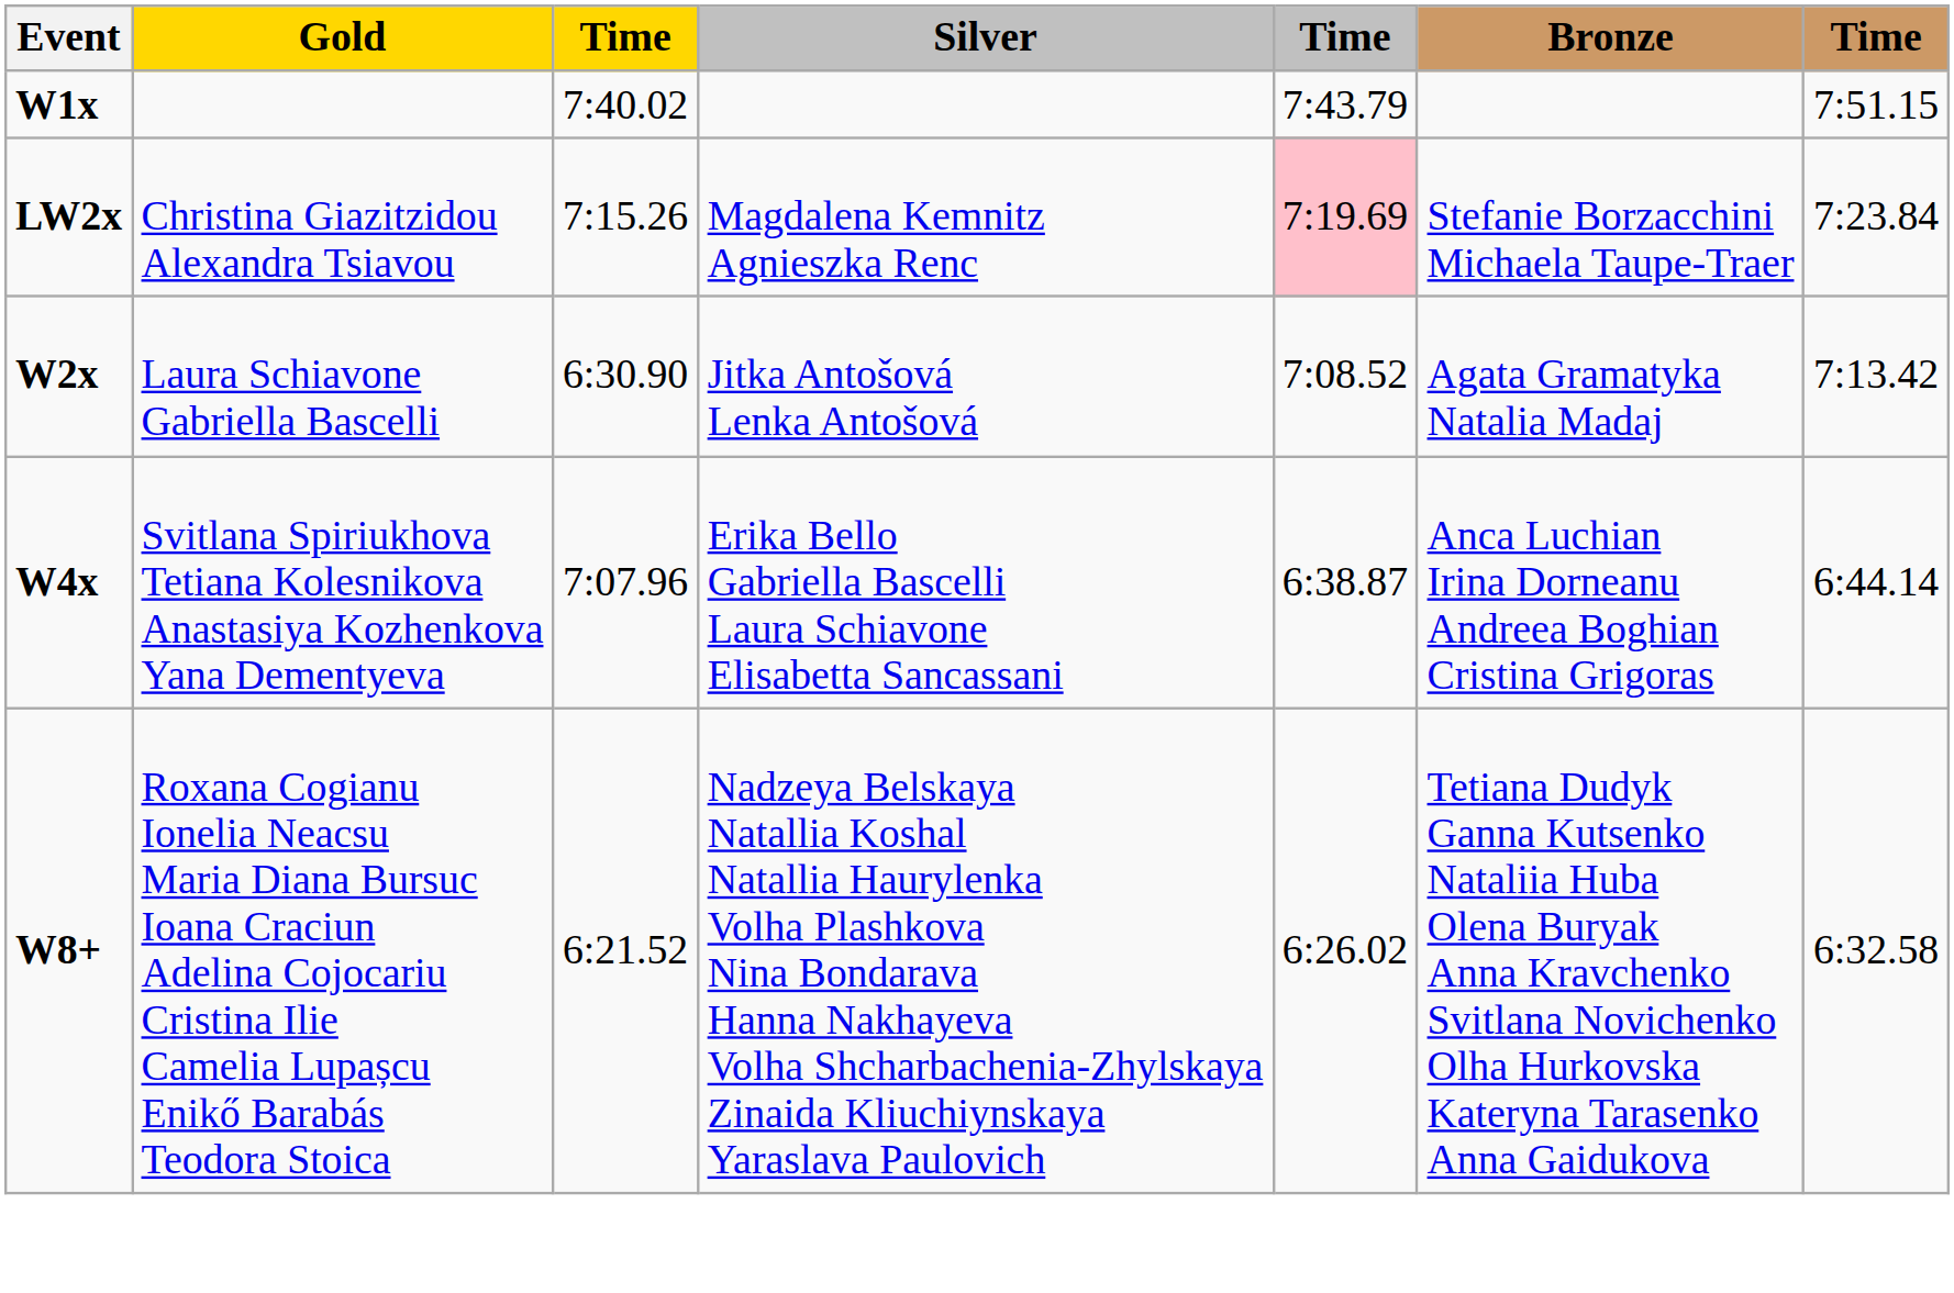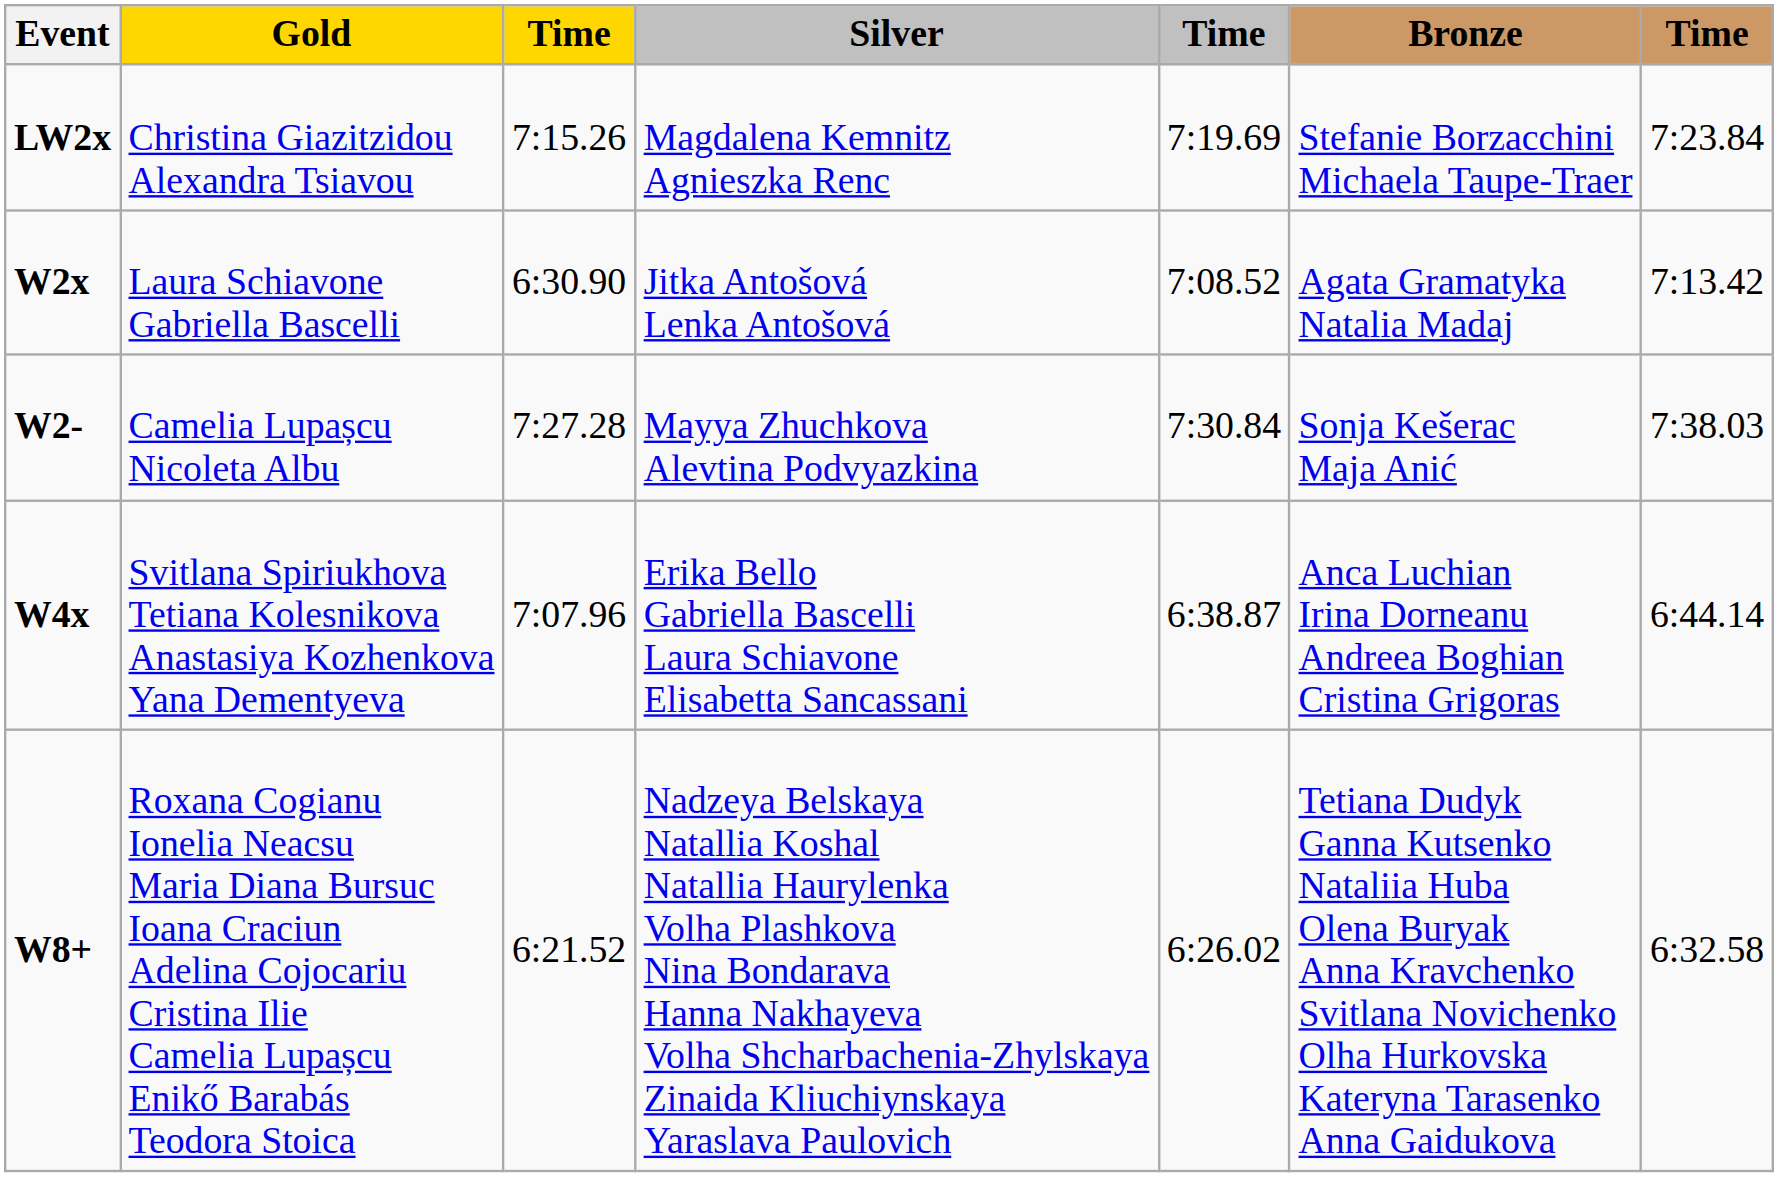 <table class="wikitable">
 <tr>
 <th scope="col">Event</th>
 <th scope="col" style="background:gold;">Gold</th>
 <th scope="col" style="background:gold;">Time</th>
 <th scope="col" style="background:silver;">Silver</th>
 <th scope="col" style="background:silver;">Time</th>
 <th scope="col" style="background:#c96;">Bronze</th>
 <th scope="col" style="background:#c96;">Time</th>
 </tr>
 <tr>
-<td><strong>W1x</strong></td>
-<td></td>
-<td>7:40.02</td>
-<td></td>
-<td>7:43.79</td>
-<td></td>
-<td>7:51.15</td>
-</tr>
-<tr>
 <td><strong>LW2x</strong></td>
 <td><br> <a href='#'>Christina Giazitzidou</a><br> <a href='#'>Alexandra Tsiavou</a></td>
 <td>7:15.26</td>
 <td><br>  <a href='#'>Magdalena Kemnitz</a><br> <a href='#'>Agnieszka Renc</a></td>
-<td style="background: pink;">7:19.69</td>
+<td>7:19.69</td>
 <td><br>  <a href='#'>Stefanie Borzacchini</a><br> <a href='#'>Michaela Taupe-Traer</a></td>
 <td>7:23.84</td>
 </tr>
 <tr>
 <td><strong>W2x</strong></td>
 <td><br> <a href='#'>Laura Schiavone</a><br> <a href='#'>Gabriella Bascelli</a></td>
 <td>6:30.90</td>
 <td><br> <a href='#'>Jitka Antošová</a><br> <a href='#'>Lenka Antošová</a></td>
 <td>7:08.52</td>
 <td><br> <a href='#'>Agata Gramatyka</a><br> <a href='#'>Natalia Madaj</a></td>
 <td>7:13.42</td>
+</tr>
+<tr>
+<td><strong>W2-</strong></td>
+<td><br> <a href='#'>Camelia Lupașcu</a><br> <a href='#'>Nicoleta Albu</a></td>
+<td>7:27.28</td>
+<td><br> <a href='#'>Mayya Zhuchkova</a><br> <a href='#'>Alevtina Podvyazkina</a></td>
+<td>7:30.84</td>
+<td><br> <a href='#'>Sonja Kešerac</a><br> <a href='#'>Maja Anić</a></td>
+<td>7:38.03</td>
 </tr>
 <tr>
 <td><strong>W4x</strong></td>
 <td><br> <a href='#'>Svitlana Spiriukhova</a><br> <a href='#'>Tetiana Kolesnikova</a><br> <a href='#'>Anastasiya Kozhenkova</a><br> <a href='#'>Yana Dementyeva</a></td>
 <td>7:07.96</td>
 <td><br> <a href='#'>Erika Bello</a><br> <a href='#'>Gabriella Bascelli</a><br> <a href='#'>Laura Schiavone</a><br> <a href='#'>Elisabetta Sancassani</a></td>
 <td>6:38.87</td>
 <td><br> <a href='#'>Anca Luchian</a><br> <a href='#'>Irina Dorneanu</a><br> <a href='#'>Andreea Boghian</a><br>  <a href='#'>Cristina Grigoras</a></td>
 <td>6:44.14</td>
 </tr>
 <tr>
 <td><strong>W8+</strong></td>
 <td><br> <a href='#'>Roxana Cogianu</a><br> <a href='#'>Ionelia Neacsu</a><br> <a href='#'>Maria Diana Bursuc</a><br> <a href='#'>Ioana Craciun</a><br> <a href='#'>Adelina Cojocariu</a><br> <a href='#'>Cristina Ilie</a><br> <a href='#'>Camelia Lupașcu</a><br> <a href='#'>Enikő Barabás</a><br> <a href='#'>Teodora Stoica</a></td>
 <td>6:21.52</td>
 <td><br> <a href='#'>Nadzeya Belskaya</a><br> <a href='#'>Natallia Koshal</a><br> <a href='#'>Natallia Haurylenka</a><br> <a href='#'>Volha Plashkova</a><br> <a href='#'>Nina Bondarava</a><br> <a href='#'>Hanna Nakhayeva</a><br> <a href='#'>Volha Shcharbachenia-Zhylskaya</a><br> <a href='#'>Zinaida Kliuchiynskaya</a><br> <a href='#'>Yaraslava Paulovich</a></td>
 <td>6:26.02</td>
 <td><br> <a href='#'>Tetiana Dudyk</a> <br> <a href='#'>Ganna Kutsenko</a><br> <a href='#'>Nataliia Huba</a><br> <a href='#'>Olena Buryak</a><br> <a href='#'>Anna Kravchenko</a><br> <a href='#'>Svitlana Novichenko</a><br> <a href='#'>Olha Hurkovska</a><br> <a href='#'>Kateryna Tarasenko</a><br> <a href='#'>Anna Gaidukova</a></td>
 <td>6:32.58</td>
 </tr>
 </table>
